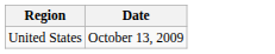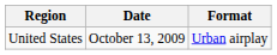 <table class="wikitable">
 <tr>
 <th>Region</th>
 <th>Date</th>
+<th>Format</th>
 </tr>
 <tr>
 <td>United States</td>
 <td>October 13, 2009</td>
+<td><a href='#'>Urban</a> airplay</td>
 </tr>
 </table>
